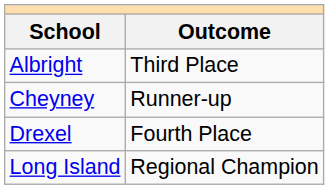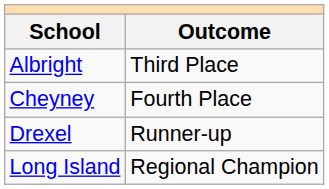 <table class="wikitable">
 <tr>
 <th colspan="3" style="background:#ffdead;"></th>
 </tr>
 <tr>
 <th>School</th>
 <th>Outcome</th>
 </tr>
 <tr>
 <td><a href='#'>Albright</a></td>
 <td>Third Place</td>
 </tr>
 <tr>
 <td><a href='#'>Cheyney</a></td>
-<td>Runner-up</td>
+<td>Fourth Place</td>
 </tr>
 <tr>
 <td><a href='#'>Drexel</a></td>
-<td>Fourth Place</td>
+<td>Runner-up</td>
 </tr>
 <tr>
 <td><a href='#'>Long Island</a></td>
 <td>Regional Champion</td>
 </tr>
 </table>
